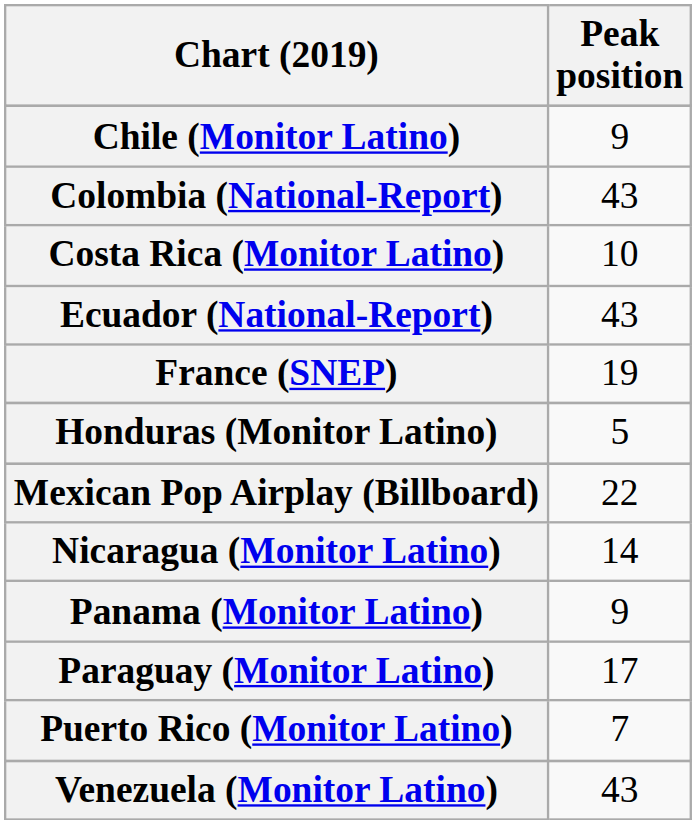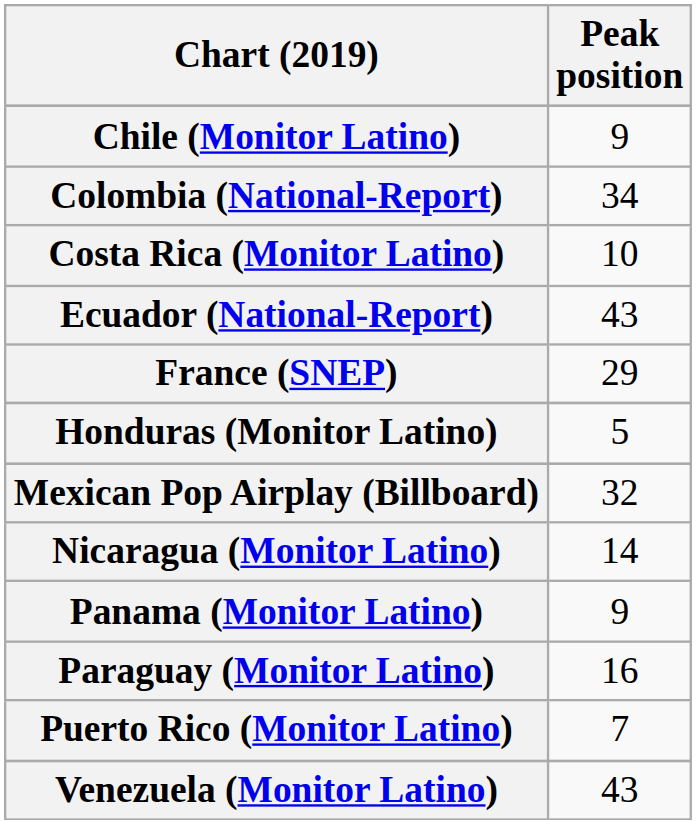 <table class="wikitable sortable plainrowheaders" style="text-align:center">
 <tr>
 <th scope="col">Chart (2019)</th>
 <th scope="col">Peak<br>position</th>
 </tr>
 <tr>
 </tr>
 <tr>
 </tr>
 <tr>
 <th scope="row">Chile (<a href='#'>Monitor Latino</a>)</th>
 <td>9</td>
 </tr>
 <tr>
 <th scope="row">Colombia (<a href='#'>National-Report</a>)</th>
-<td>43</td>
+<td>34</td>
 </tr>
 <tr>
 <th scope="row">Costa Rica (<a href='#'>Monitor Latino</a>)</th>
 <td>10</td>
 </tr>
 <tr>
 <th scope="row">Ecuador (<a href='#'>National-Report</a>)</th>
 <td>43</td>
 </tr>
 <tr>
 <th scope="row">France (<a href='#'>SNEP</a>)</th>
-<td>19</td>
+<td>29</td>
 </tr>
 <tr>
 </tr>
 <tr>
 <th scope="row">Honduras (Monitor Latino)</th>
 <td>5</td>
 </tr>
 <tr>
 </tr>
 <tr>
 <th scope="row">Mexican Pop Airplay (Billboard)</th>
-<td>22</td>
+<td>32</td>
 </tr>
 <tr>
 <th scope="row">Nicaragua (<a href='#'>Monitor Latino</a>)</th>
 <td>14</td>
 </tr>
 <tr>
 <th scope="row">Panama (<a href='#'>Monitor Latino</a>)</th>
 <td>9</td>
 </tr>
 <tr>
 <th scope="row">Paraguay (<a href='#'>Monitor Latino</a>)</th>
-<td>17</td>
+<td>16</td>
 </tr>
 <tr>
 <th scope="row">Puerto Rico (<a href='#'>Monitor Latino</a>)</th>
 <td>7</td>
 </tr>
 <tr>
 </tr>
 <tr>
 </tr>
 <tr>
 <th scope="row">Venezuela (<a href='#'>Monitor Latino</a>)</th>
 <td>43</td>
 </tr>
 </table>
